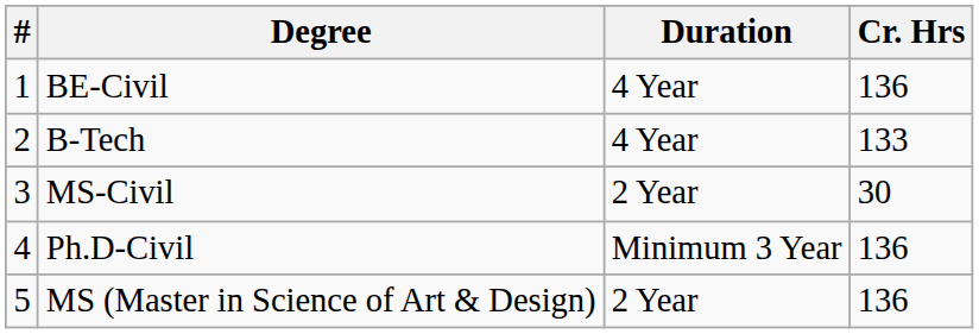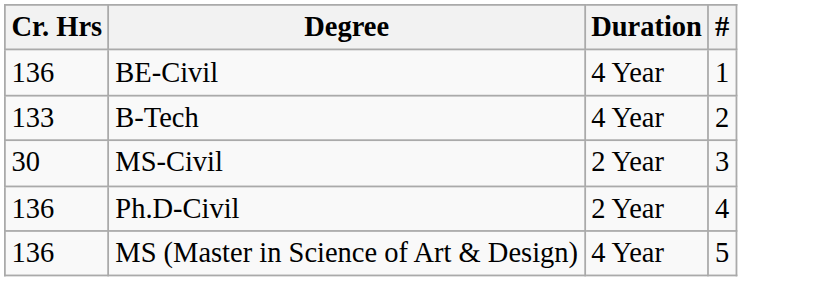 <table class="wikitable">
 <tr>
-<th>#</th>
+<th>Cr. Hrs</th>
 <th>Degree</th>
 <th>Duration</th>
-<th>Cr. Hrs</th>
+<th>#</th>
 </tr>
 <tr>
-<td>1</td>
+<td>136</td>
 <td>BE-Civil</td>
 <td>4 Year</td>
-<td>136</td>
+<td>1</td>
 </tr>
 <tr>
-<td>2</td>
+<td>133</td>
 <td>B-Tech</td>
 <td>4 Year</td>
-<td>133</td>
+<td>2</td>
 </tr>
 <tr>
-<td>3</td>
+<td>30</td>
 <td>MS-Civil</td>
 <td>2 Year</td>
-<td>30</td>
+<td>3</td>
 </tr>
 <tr>
+<td>136</td>
+<td>Ph.D-Civil</td>
+<td>2 Year</td>
 <td>4</td>
-<td>Ph.D-Civil</td>
-<td>Minimum 3 Year</td>
-<td>136</td>
 </tr>
 <tr>
+<td>136</td>
+<td>MS (Master in Science of Art & Design)</td>
+<td>4 Year</td>
 <td>5</td>
-<td>MS (Master in Science of Art & Design)</td>
-<td>2 Year</td>
-<td>136</td>
 </tr>
 </table>
